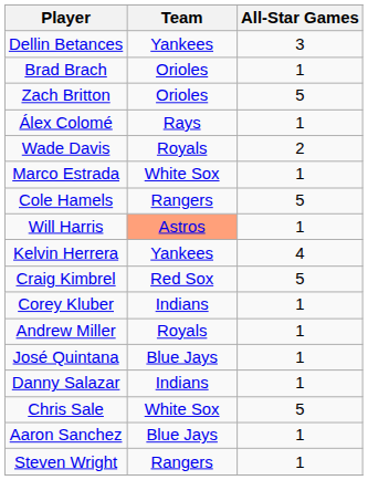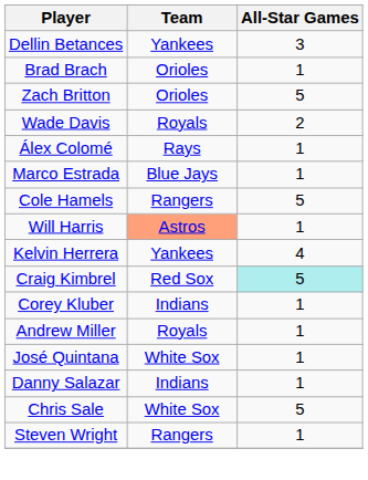 <table class="wikitable sortable" style="text-align:center;">
 <tr>
 </tr>
 <tr>
 <th>Player</th>
 <th style="width:100px;">Team</th>
 <th>All-Star Games</th>
 </tr>
 <tr>
 <td><a href='#'>Dellin Betances</a></td>
 <td><a href='#'>Yankees</a></td>
 <td>3</td>
 </tr>
 <tr>
 <td><a href='#'>Brad Brach</a></td>
 <td><a href='#'>Orioles</a></td>
 <td>1</td>
 </tr>
 <tr>
 <td><a href='#'>Zach Britton</a></td>
 <td><a href='#'>Orioles</a></td>
 <td>5</td>
 </tr>
 <tr>
+<td><a href='#'>Wade Davis</a></td>
+<td><a href='#'>Royals</a></td>
+<td>2</td>
+</tr>
+<tr>
 <td><a href='#'>Álex Colomé</a></td>
 <td><a href='#'>Rays</a></td>
 <td>1</td>
 </tr>
 <tr>
-<td><a href='#'>Wade Davis</a></td>
-<td><a href='#'>Royals</a></td>
-<td>2</td>
-</tr>
-<tr>
 <td><a href='#'>Marco Estrada</a></td>
-<td><a href='#'>White Sox</a></td>
+<td><a href='#'>Blue Jays</a></td>
 <td>1</td>
 </tr>
 <tr>
 <td><a href='#'>Cole Hamels</a></td>
 <td><a href='#'>Rangers</a></td>
 <td>5</td>
 </tr>
 <tr>
 <td><a href='#'>Will Harris</a></td>
 <td style="background: lightsalmon;"><a href='#'>Astros</a></td>
 <td>1</td>
 </tr>
 <tr>
 <td><a href='#'>Kelvin Herrera</a></td>
 <td><a href='#'>Yankees</a></td>
 <td>4</td>
 </tr>
 <tr>
 <td><a href='#'>Craig Kimbrel</a></td>
 <td><a href='#'>Red Sox</a></td>
-<td>5</td>
+<td style="background: paleturquoise;">5</td>
 </tr>
 <tr>
 <td><a href='#'>Corey Kluber</a></td>
 <td><a href='#'>Indians</a></td>
 <td>1</td>
 </tr>
 <tr>
 <td><a href='#'>Andrew Miller</a></td>
 <td><a href='#'>Royals</a></td>
 <td>1</td>
 </tr>
 <tr>
 <td><a href='#'>José Quintana</a></td>
-<td><a href='#'>Blue Jays</a></td>
+<td><a href='#'>White Sox</a></td>
 <td>1</td>
 </tr>
 <tr>
 <td><a href='#'>Danny Salazar</a></td>
 <td><a href='#'>Indians</a></td>
 <td>1</td>
 </tr>
 <tr>
 <td><a href='#'>Chris Sale</a></td>
 <td><a href='#'>White Sox</a></td>
 <td>5</td>
 </tr>
 <tr>
-<td><a href='#'>Aaron Sanchez</a></td>
-<td><a href='#'>Blue Jays</a></td>
-<td>1</td>
-</tr>
-<tr>
 <td><a href='#'>Steven Wright</a></td>
 <td><a href='#'>Rangers</a></td>
 <td>1</td>
 </tr>
 <tr>
 </tr>
 </table>
